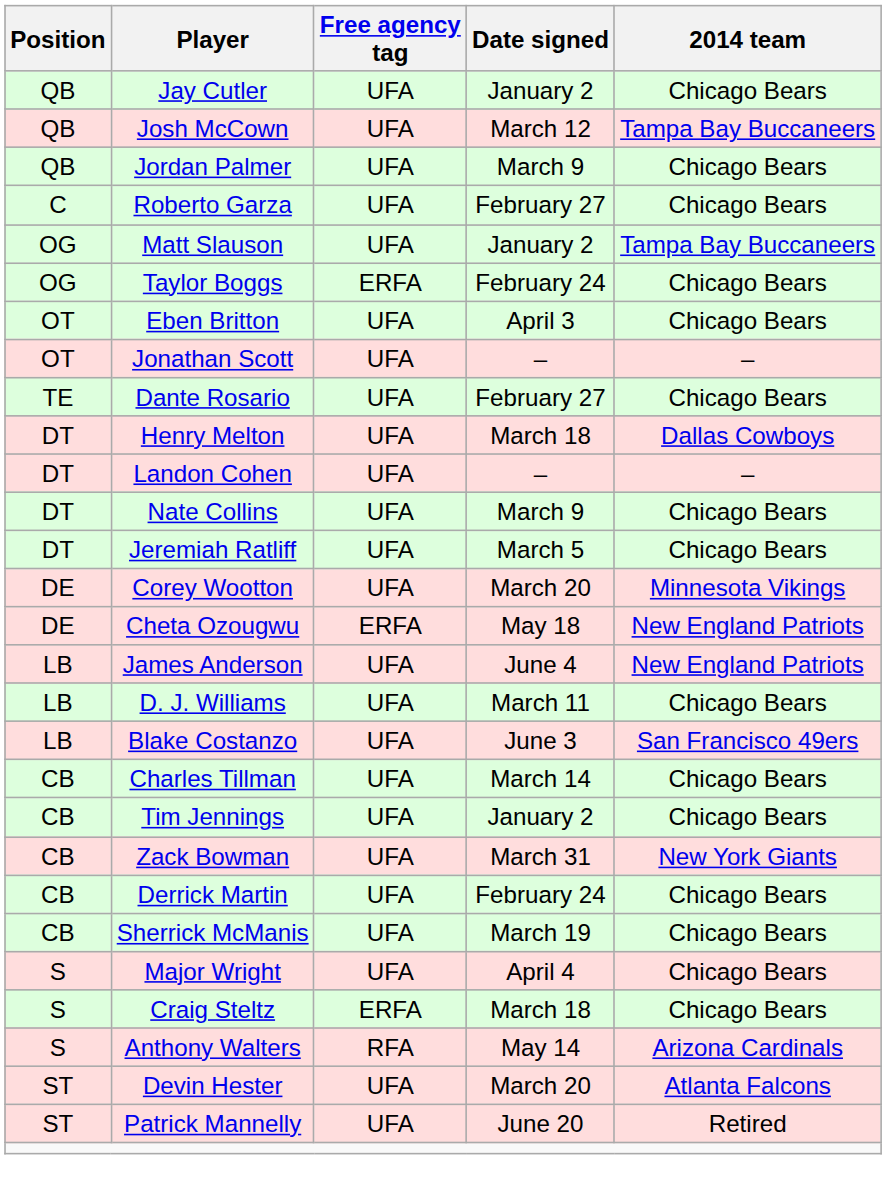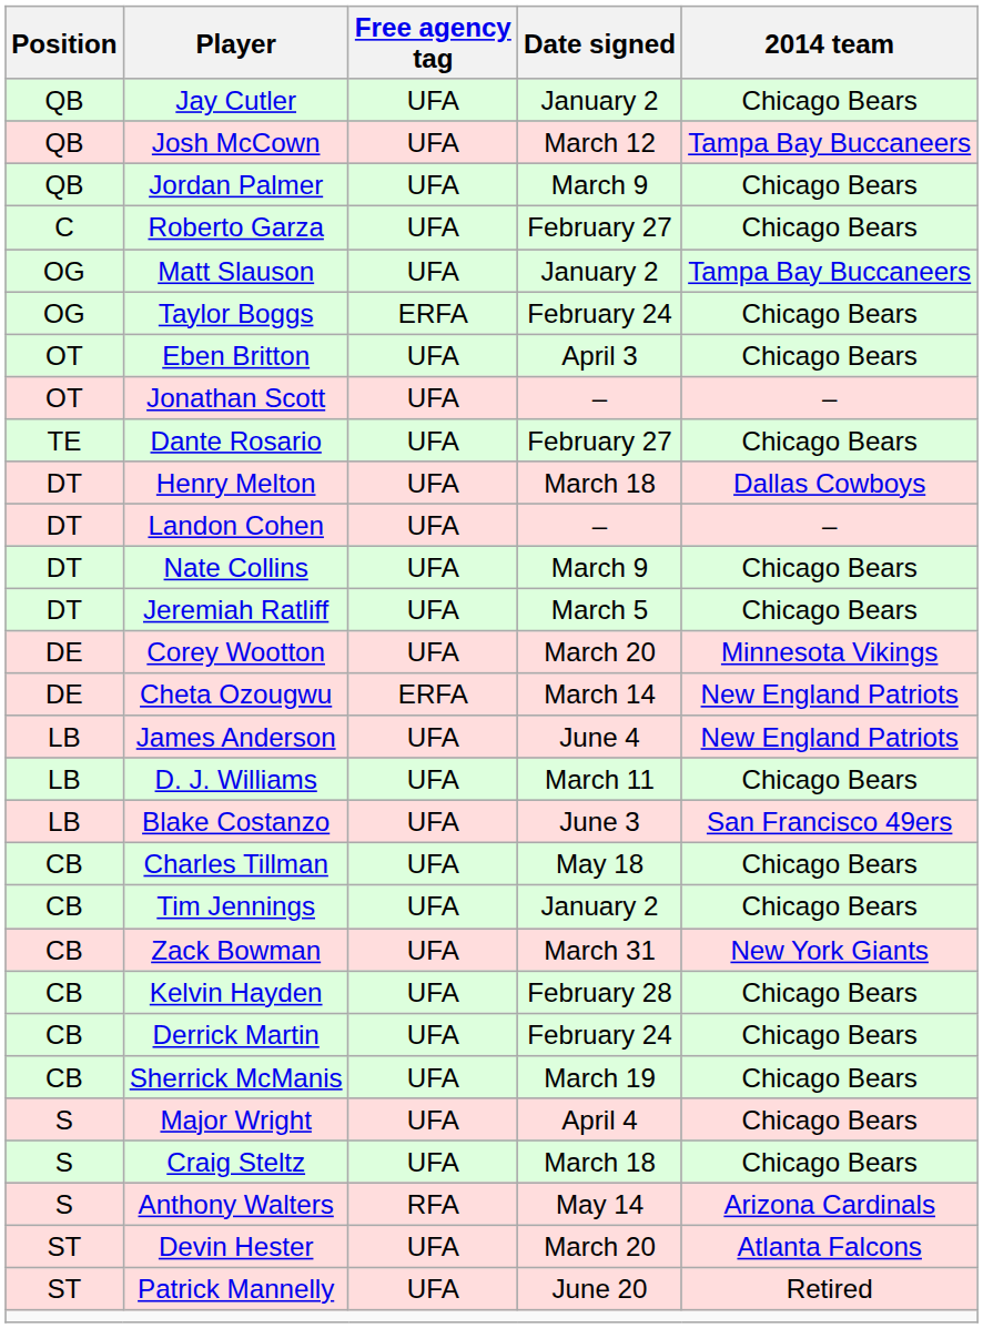 <table class="wikitable sortable" align="right" style="font-size: 95%;">
 <tr>
 <th>Position</th>
 <th>Player</th>
 <th><a href='#'>Free agency</a><br>tag</th>
 <th>Date signed</th>
 <th>2014 team</th>
 </tr>
 <tr style="background:#dfd; text-align:center;">
 <td>QB</td>
 <td><a href='#'>Jay Cutler</a></td>
 <td>UFA</td>
 <td>January 2</td>
 <td>Chicago Bears</td>
 </tr>
 <tr style="background:#fdd; text-align:center;">
 <td>QB</td>
 <td><a href='#'>Josh McCown</a></td>
 <td>UFA</td>
 <td>March 12</td>
 <td><a href='#'>Tampa Bay Buccaneers</a></td>
 </tr>
 <tr style="background:#dfd; text-align:center;">
 <td>QB</td>
 <td><a href='#'>Jordan Palmer</a></td>
 <td>UFA</td>
 <td>March 9</td>
 <td>Chicago Bears</td>
 </tr>
 <tr style="background:#dfd; text-align:center;">
 <td>C</td>
 <td><a href='#'>Roberto Garza</a></td>
 <td>UFA</td>
 <td>February 27</td>
 <td>Chicago Bears</td>
 </tr>
 <tr style="background:#dfd; text-align:center;">
 <td>OG</td>
 <td><a href='#'>Matt Slauson</a></td>
 <td>UFA</td>
 <td>January 2</td>
 <td><a href='#'>Tampa Bay Buccaneers</a></td>
 </tr>
 <tr style="background:#dfd; text-align:center;">
 <td>OG</td>
 <td><a href='#'>Taylor Boggs</a></td>
 <td>ERFA</td>
 <td>February 24</td>
 <td>Chicago Bears</td>
 </tr>
 <tr style="background:#dfd; text-align:center;">
 <td>OT</td>
 <td><a href='#'>Eben Britton</a></td>
 <td>UFA</td>
 <td>April 3</td>
 <td>Chicago Bears</td>
 </tr>
 <tr style="background:#fdd; text-align:center;">
 <td>OT</td>
 <td><a href='#'>Jonathan Scott</a></td>
 <td>UFA</td>
 <td>–</td>
 <td>–</td>
 </tr>
 <tr style="background:#dfd; text-align:center;">
 <td>TE</td>
 <td><a href='#'>Dante Rosario</a></td>
 <td>UFA</td>
 <td>February 27</td>
 <td>Chicago Bears</td>
 </tr>
 <tr style="background:#fdd; text-align:center;">
 <td>DT</td>
 <td><a href='#'>Henry Melton</a></td>
 <td>UFA</td>
 <td>March 18</td>
 <td><a href='#'>Dallas Cowboys</a></td>
 </tr>
 <tr style="background:#fdd; text-align:center;">
 <td>DT</td>
 <td><a href='#'>Landon Cohen</a></td>
 <td>UFA</td>
 <td>–</td>
 <td>–</td>
 </tr>
 <tr style="background:#dfd; text-align:center;">
 <td>DT</td>
 <td><a href='#'>Nate Collins</a></td>
 <td>UFA</td>
 <td>March 9</td>
 <td>Chicago Bears</td>
 </tr>
 <tr style="background:#dfd; text-align:center;">
 <td>DT</td>
 <td><a href='#'>Jeremiah Ratliff</a></td>
 <td>UFA</td>
 <td>March 5</td>
 <td>Chicago Bears</td>
 </tr>
 <tr style="background:#fdd; text-align:center;">
 <td>DE</td>
 <td><a href='#'>Corey Wootton</a></td>
 <td>UFA</td>
 <td>March 20</td>
 <td><a href='#'>Minnesota Vikings</a></td>
 </tr>
 <tr style="background:#fdd; text-align:center;">
 <td>DE</td>
 <td><a href='#'>Cheta Ozougwu</a></td>
 <td>ERFA</td>
-<td>May 18</td>
+<td>March 14</td>
 <td><a href='#'>New England Patriots</a></td>
 </tr>
 <tr style="background:#fdd; text-align:center;">
 <td>LB</td>
 <td><a href='#'>James Anderson</a></td>
 <td>UFA</td>
 <td>June 4</td>
 <td><a href='#'>New England Patriots</a></td>
 </tr>
 <tr style="background:#dfd; text-align:center;">
 <td>LB</td>
 <td><a href='#'>D. J. Williams</a></td>
 <td>UFA</td>
 <td>March 11</td>
 <td>Chicago Bears</td>
 </tr>
 <tr style="background:#fdd; text-align:center;">
 <td>LB</td>
 <td><a href='#'>Blake Costanzo</a></td>
 <td>UFA</td>
 <td>June 3</td>
 <td><a href='#'>San Francisco 49ers</a></td>
 </tr>
 <tr style="background:#dfd; text-align:center;">
 <td>CB</td>
 <td><a href='#'>Charles Tillman</a></td>
 <td>UFA</td>
-<td>March 14</td>
+<td>May 18</td>
 <td>Chicago Bears</td>
 </tr>
 <tr style="background:#dfd; text-align:center;">
 <td>CB</td>
 <td><a href='#'>Tim Jennings</a></td>
 <td>UFA</td>
 <td>January 2</td>
 <td>Chicago Bears</td>
 </tr>
 <tr style="background:#fdd; text-align:center;">
 <td>CB</td>
 <td><a href='#'>Zack Bowman</a></td>
 <td>UFA</td>
 <td>March 31</td>
 <td><a href='#'>New York Giants</a></td>
+</tr>
+<tr style="background:#dfd; text-align:center;">
+<td>CB</td>
+<td><a href='#'>Kelvin Hayden</a></td>
+<td>UFA</td>
+<td>February 28</td>
+<td>Chicago Bears</td>
 </tr>
 <tr style="background:#dfd; text-align:center;">
 <td>CB</td>
 <td><a href='#'>Derrick Martin</a></td>
 <td>UFA</td>
 <td>February 24</td>
 <td>Chicago Bears</td>
 </tr>
 <tr style="background:#dfd; text-align:center;">
 <td>CB</td>
 <td><a href='#'>Sherrick McManis</a></td>
 <td>UFA</td>
 <td>March 19</td>
 <td>Chicago Bears</td>
 </tr>
 <tr style="background:#fdd; text-align:center;">
 <td>S</td>
 <td><a href='#'>Major Wright</a></td>
 <td>UFA</td>
 <td>April 4</td>
 <td>Chicago Bears</td>
 </tr>
 <tr style="background:#dfd; text-align:center;">
 <td>S</td>
 <td><a href='#'>Craig Steltz</a></td>
-<td>ERFA</td>
+<td>UFA</td>
 <td>March 18</td>
 <td>Chicago Bears</td>
 </tr>
 <tr style="background:#fdd; text-align:center;">
 <td>S</td>
 <td><a href='#'>Anthony Walters</a></td>
 <td>RFA</td>
 <td>May 14</td>
 <td><a href='#'>Arizona Cardinals</a></td>
 </tr>
 <tr style="background:#fdd; text-align:center;">
 <td>ST</td>
 <td><a href='#'>Devin Hester</a></td>
 <td>UFA</td>
 <td>March 20</td>
 <td><a href='#'>Atlanta Falcons</a></td>
 </tr>
 <tr style="background:#fdd; text-align:center;">
 <td>ST</td>
 <td><a href='#'>Patrick Mannelly</a></td>
 <td>UFA</td>
 <td>June 20</td>
 <td>Retired</td>
 </tr>
 <tr>
 <td colspan="5"></td>
 </tr>
 </table>
